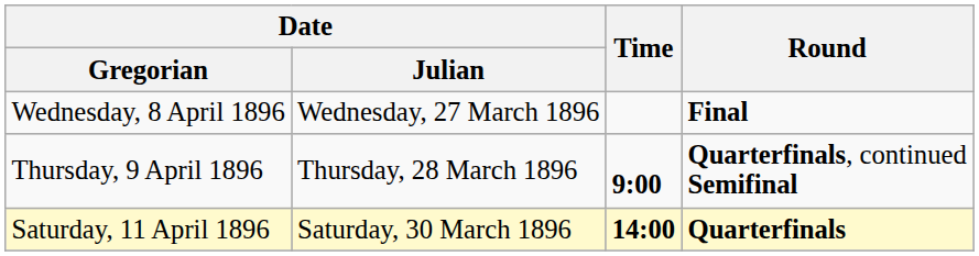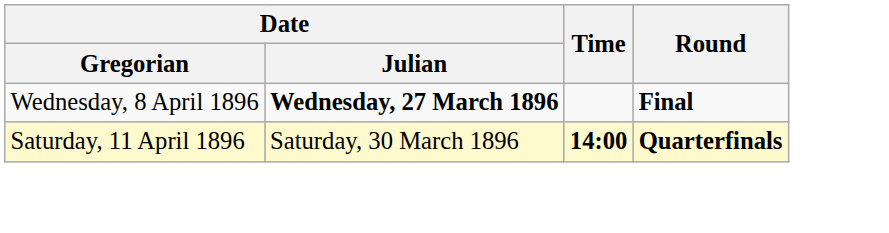 <table class="wikitable">
 <tr>
 <th colspan=2>Date</th>
 <th rowspan=2>Time</th>
 <th rowspan=2>Round</th>
 </tr>
 <tr>
 <th>Gregorian</th>
 <th>Julian</th>
 </tr>
 <tr>
 <td>Wednesday, 8 April 1896</td>
-<td>Wednesday, 27 March 1896</td>
+<td><strong>Wednesday, 27 March 1896</strong></td>
 <td></td>
 <td><strong>Final</strong></td>
-</tr>
-<tr>
-<td>Thursday, 9 April 1896</td>
-<td>Thursday, 28 March 1896</td>
-<td> <br><strong>9:00</strong></td>
-<td><strong>Quarterfinals</strong>, continued<br><strong>Semifinal</strong></td>
 </tr>
 <tr style=background:lemonchiffon>
 <td>Saturday, 11 April 1896</td>
 <td>Saturday, 30 March 1896</td>
 <td><strong>14:00</strong></td>
 <td><strong>Quarterfinals</strong></td>
 </tr>
 </table>
